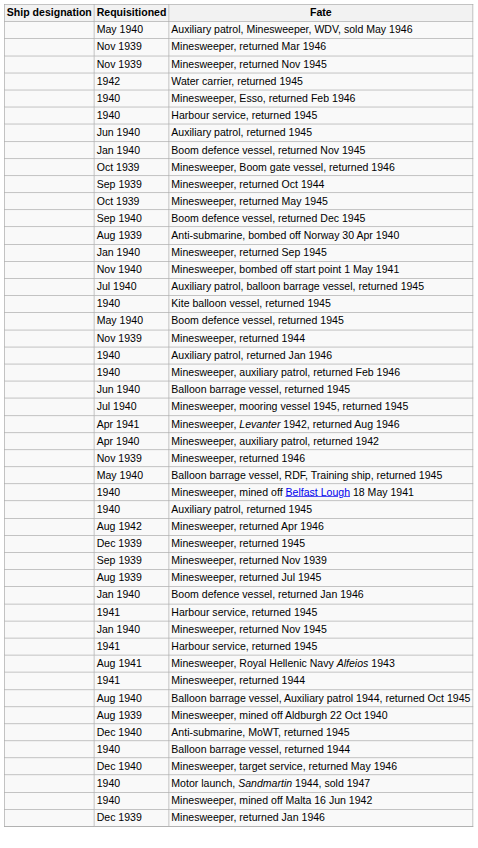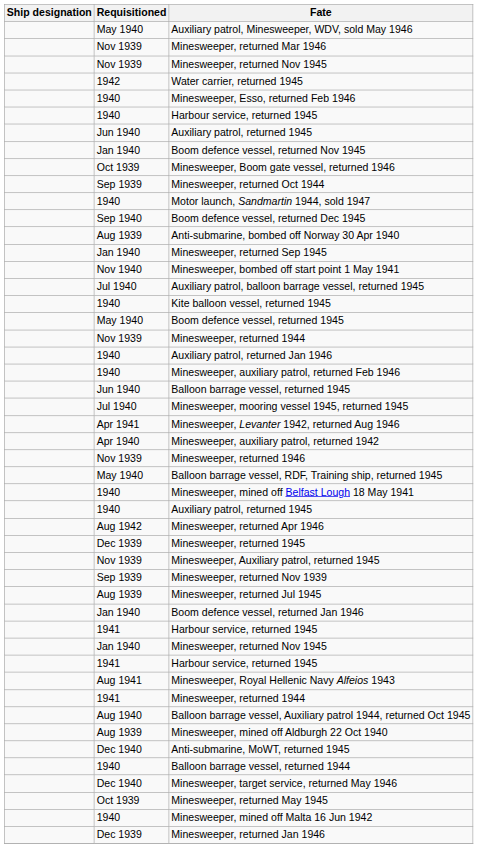 <table class="wikitable" style="font-size:97%;">
 <tr>
 <th>Ship designation</th>
 <th>Requisitioned</th>
 <th>Fate</th>
 </tr>
 <tr>
 <td></td>
 <td>May 1940</td>
 <td>Auxiliary patrol, Minesweeper, WDV, sold May 1946</td>
 </tr>
 <tr>
 <td></td>
 <td>Nov 1939</td>
 <td>Minesweeper, returned Mar 1946</td>
 </tr>
 <tr>
 <td></td>
 <td>Nov 1939</td>
 <td>Minesweeper, returned Nov 1945</td>
 </tr>
 <tr>
 <td></td>
 <td>1942</td>
 <td>Water carrier, returned 1945</td>
 </tr>
 <tr>
 <td></td>
 <td>1940</td>
 <td>Minesweeper, Esso, returned Feb 1946</td>
 </tr>
 <tr>
 <td></td>
 <td>1940</td>
 <td>Harbour service, returned 1945</td>
 </tr>
 <tr>
 <td></td>
 <td>Jun 1940</td>
 <td>Auxiliary patrol, returned 1945</td>
 </tr>
 <tr>
 <td></td>
 <td>Jan 1940</td>
 <td>Boom defence vessel, returned Nov 1945</td>
 </tr>
 <tr>
 <td></td>
 <td>Oct 1939</td>
 <td>Minesweeper, Boom gate vessel, returned 1946</td>
 </tr>
 <tr>
 <td></td>
 <td>Sep 1939</td>
 <td>Minesweeper, returned Oct 1944</td>
 </tr>
 <tr>
 <td></td>
-<td>Oct 1939</td>
-<td>Minesweeper, returned May 1945</td>
+<td>1940</td>
+<td>Motor launch, <em>Sandmartin</em> 1944, sold 1947</td>
 </tr>
 <tr>
 <td></td>
 <td>Sep 1940</td>
 <td>Boom defence vessel, returned Dec 1945</td>
 </tr>
 <tr>
 <td></td>
 <td>Aug 1939</td>
 <td>Anti-submarine, bombed off Norway 30 Apr 1940</td>
 </tr>
 <tr>
 <td></td>
 <td>Jan 1940</td>
 <td>Minesweeper, returned Sep 1945</td>
 </tr>
 <tr>
 <td></td>
 <td>Nov 1940</td>
 <td>Minesweeper, bombed off start point 1 May 1941</td>
 </tr>
 <tr>
 <td></td>
 <td>Jul 1940</td>
 <td>Auxiliary patrol, balloon barrage vessel, returned 1945</td>
 </tr>
 <tr>
 <td></td>
 <td>1940</td>
 <td>Kite balloon vessel, returned 1945</td>
 </tr>
 <tr>
 <td></td>
 <td>May 1940</td>
 <td>Boom defence vessel, returned 1945</td>
 </tr>
 <tr>
 <td></td>
 <td>Nov 1939</td>
 <td>Minesweeper, returned 1944</td>
 </tr>
 <tr>
 <td></td>
 <td>1940</td>
 <td>Auxiliary patrol, returned Jan 1946</td>
 </tr>
 <tr>
 <td></td>
 <td>1940</td>
 <td>Minesweeper, auxiliary patrol, returned Feb 1946</td>
 </tr>
 <tr>
 <td></td>
 <td>Jun 1940</td>
 <td>Balloon barrage vessel, returned 1945</td>
 </tr>
 <tr>
 <td></td>
 <td>Jul 1940</td>
 <td>Minesweeper, mooring vessel 1945, returned 1945</td>
 </tr>
 <tr>
 <td></td>
 <td>Apr 1941</td>
 <td>Minesweeper, <em>Levanter</em> 1942, returned Aug 1946</td>
 </tr>
 <tr>
 <td></td>
 <td>Apr 1940</td>
 <td>Minesweeper, auxiliary patrol, returned 1942</td>
 </tr>
 <tr>
 <td></td>
 <td>Nov 1939</td>
 <td>Minesweeper, returned 1946</td>
 </tr>
 <tr>
 <td></td>
 <td>May 1940</td>
 <td>Balloon barrage vessel, RDF, Training ship, returned 1945</td>
 </tr>
 <tr>
 <td></td>
 <td>1940</td>
 <td>Minesweeper, mined off <a href='#'>Belfast Lough</a> 18 May 1941</td>
 </tr>
 <tr>
 <td></td>
 <td>1940</td>
 <td>Auxiliary patrol, returned 1945</td>
 </tr>
 <tr>
 <td></td>
 <td>Aug 1942</td>
 <td>Minesweeper, returned Apr 1946</td>
 </tr>
 <tr>
 <td></td>
 <td>Dec 1939</td>
 <td>Minesweeper, returned 1945</td>
 </tr>
 <tr>
 <td></td>
+<td>Nov 1939</td>
+<td>Minesweeper, Auxiliary patrol, returned 1945</td>
+</tr>
+<tr>
+<td></td>
 <td>Sep 1939</td>
 <td>Minesweeper, returned Nov 1939</td>
 </tr>
 <tr>
 <td></td>
 <td>Aug 1939</td>
 <td>Minesweeper, returned Jul 1945</td>
 </tr>
 <tr>
 <td></td>
 <td>Jan 1940</td>
 <td>Boom defence vessel, returned Jan 1946</td>
 </tr>
 <tr>
 <td></td>
 <td>1941</td>
 <td>Harbour service, returned 1945</td>
 </tr>
 <tr>
 <td></td>
 <td>Jan 1940</td>
 <td>Minesweeper, returned Nov 1945</td>
 </tr>
 <tr>
 <td></td>
 <td>1941</td>
 <td>Harbour service, returned 1945</td>
 </tr>
 <tr>
 <td></td>
 <td>Aug 1941</td>
 <td>Minesweeper, Royal Hellenic Navy <em>Alfeios</em> 1943</td>
 </tr>
 <tr>
 <td></td>
 <td>1941</td>
 <td>Minesweeper, returned 1944</td>
 </tr>
 <tr>
 <td></td>
 <td>Aug 1940</td>
 <td>Balloon barrage vessel, Auxiliary patrol 1944, returned Oct 1945</td>
 </tr>
 <tr>
 <td></td>
 <td>Aug 1939</td>
 <td>Minesweeper, mined off Aldburgh 22 Oct 1940</td>
 </tr>
 <tr>
 <td></td>
 <td>Dec 1940</td>
 <td>Anti-submarine, MoWT, returned 1945</td>
 </tr>
 <tr>
 <td></td>
 <td>1940</td>
 <td>Balloon barrage vessel, returned 1944</td>
 </tr>
 <tr>
 <td></td>
 <td>Dec 1940</td>
 <td>Minesweeper, target service, returned May 1946</td>
 </tr>
 <tr>
 <td></td>
-<td>1940</td>
-<td>Motor launch, <em>Sandmartin</em> 1944, sold 1947</td>
+<td>Oct 1939</td>
+<td>Minesweeper, returned May 1945</td>
 </tr>
 <tr>
 <td></td>
 <td>1940</td>
 <td>Minesweeper, mined off Malta 16 Jun 1942</td>
 </tr>
 <tr>
 <td></td>
 <td>Dec 1939</td>
 <td>Minesweeper, returned Jan 1946</td>
 </tr>
 <tr>
 </tr>
 </table>
